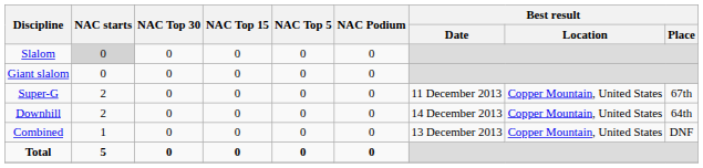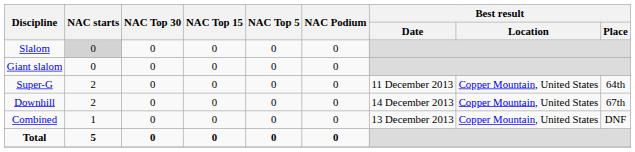 <table class="wikitable" style="text-align:center; font-size:95%;">
 <tr>
 <th rowspan=2>Discipline</th>
 <th rowspan=2>NAC starts</th>
 <th rowspan=2>NAC Top 30</th>
 <th rowspan=2>NAC Top 15</th>
 <th rowspan=2>NAC Top 5</th>
 <th rowspan=2>NAC Podium</th>
 <th colspan=3>Best result</th>
 </tr>
 <tr>
 <th>Date</th>
 <th>Location</th>
 <th>Place</th>
 </tr>
 <tr>
 <td align=center><a href='#'>Slalom</a></td>
 <td align=center style="background: lightgrey;">0</td>
 <td align=center>0</td>
 <td align=center>0</td>
 <td align=center>0</td>
 <td align=center>0</td>
 <td colspan=3 bgcolor=#DCDCDC></td>
 </tr>
 <tr>
 <td align=center><a href='#'>Giant slalom</a></td>
 <td align=center>0</td>
 <td align=center>0</td>
 <td align=center>0</td>
 <td align=center>0</td>
 <td align=center>0</td>
 <td colspan=3 bgcolor=#DCDCDC></td>
 </tr>
 <tr>
 <td align=center><a href='#'>Super-G</a></td>
 <td align=center>2</td>
 <td align=center>0</td>
 <td align=center>0</td>
 <td align=center>0</td>
 <td align=center>0</td>
 <td align=left>11 December 2013</td>
 <td align=left> <a href='#'>Copper Mountain</a>, United States</td>
-<td>67th</td>
+<td>64th</td>
 </tr>
 <tr>
 <td align=center><a href='#'>Downhill</a></td>
 <td align=center>2</td>
 <td align=center>0</td>
 <td align=center>0</td>
 <td align=center>0</td>
 <td align=center>0</td>
 <td align=left>14 December 2013</td>
 <td align=left> <a href='#'>Copper Mountain</a>, United States</td>
-<td>64th</td>
+<td>67th</td>
 </tr>
 <tr>
 <td align=center><a href='#'>Combined</a></td>
 <td align=center>1</td>
 <td align=center>0</td>
 <td align=center>0</td>
 <td align=center>0</td>
 <td align=center>0</td>
 <td align=left>13 December 2013</td>
 <td align=left> <a href='#'>Copper Mountain</a>, United States</td>
 <td>DNF</td>
 </tr>
 <tr>
 <td align=center><strong>Total</strong></td>
 <td align=center><strong>5</strong></td>
 <td align=center><strong>0</strong></td>
 <td align=center><strong>0</strong></td>
 <td align=center><strong>0</strong></td>
 <td align=center><strong>0</strong></td>
 <td colspan=3 bgcolor=#DCDCDC></td>
 </tr>
 <tr>
 </tr>
 </table>
